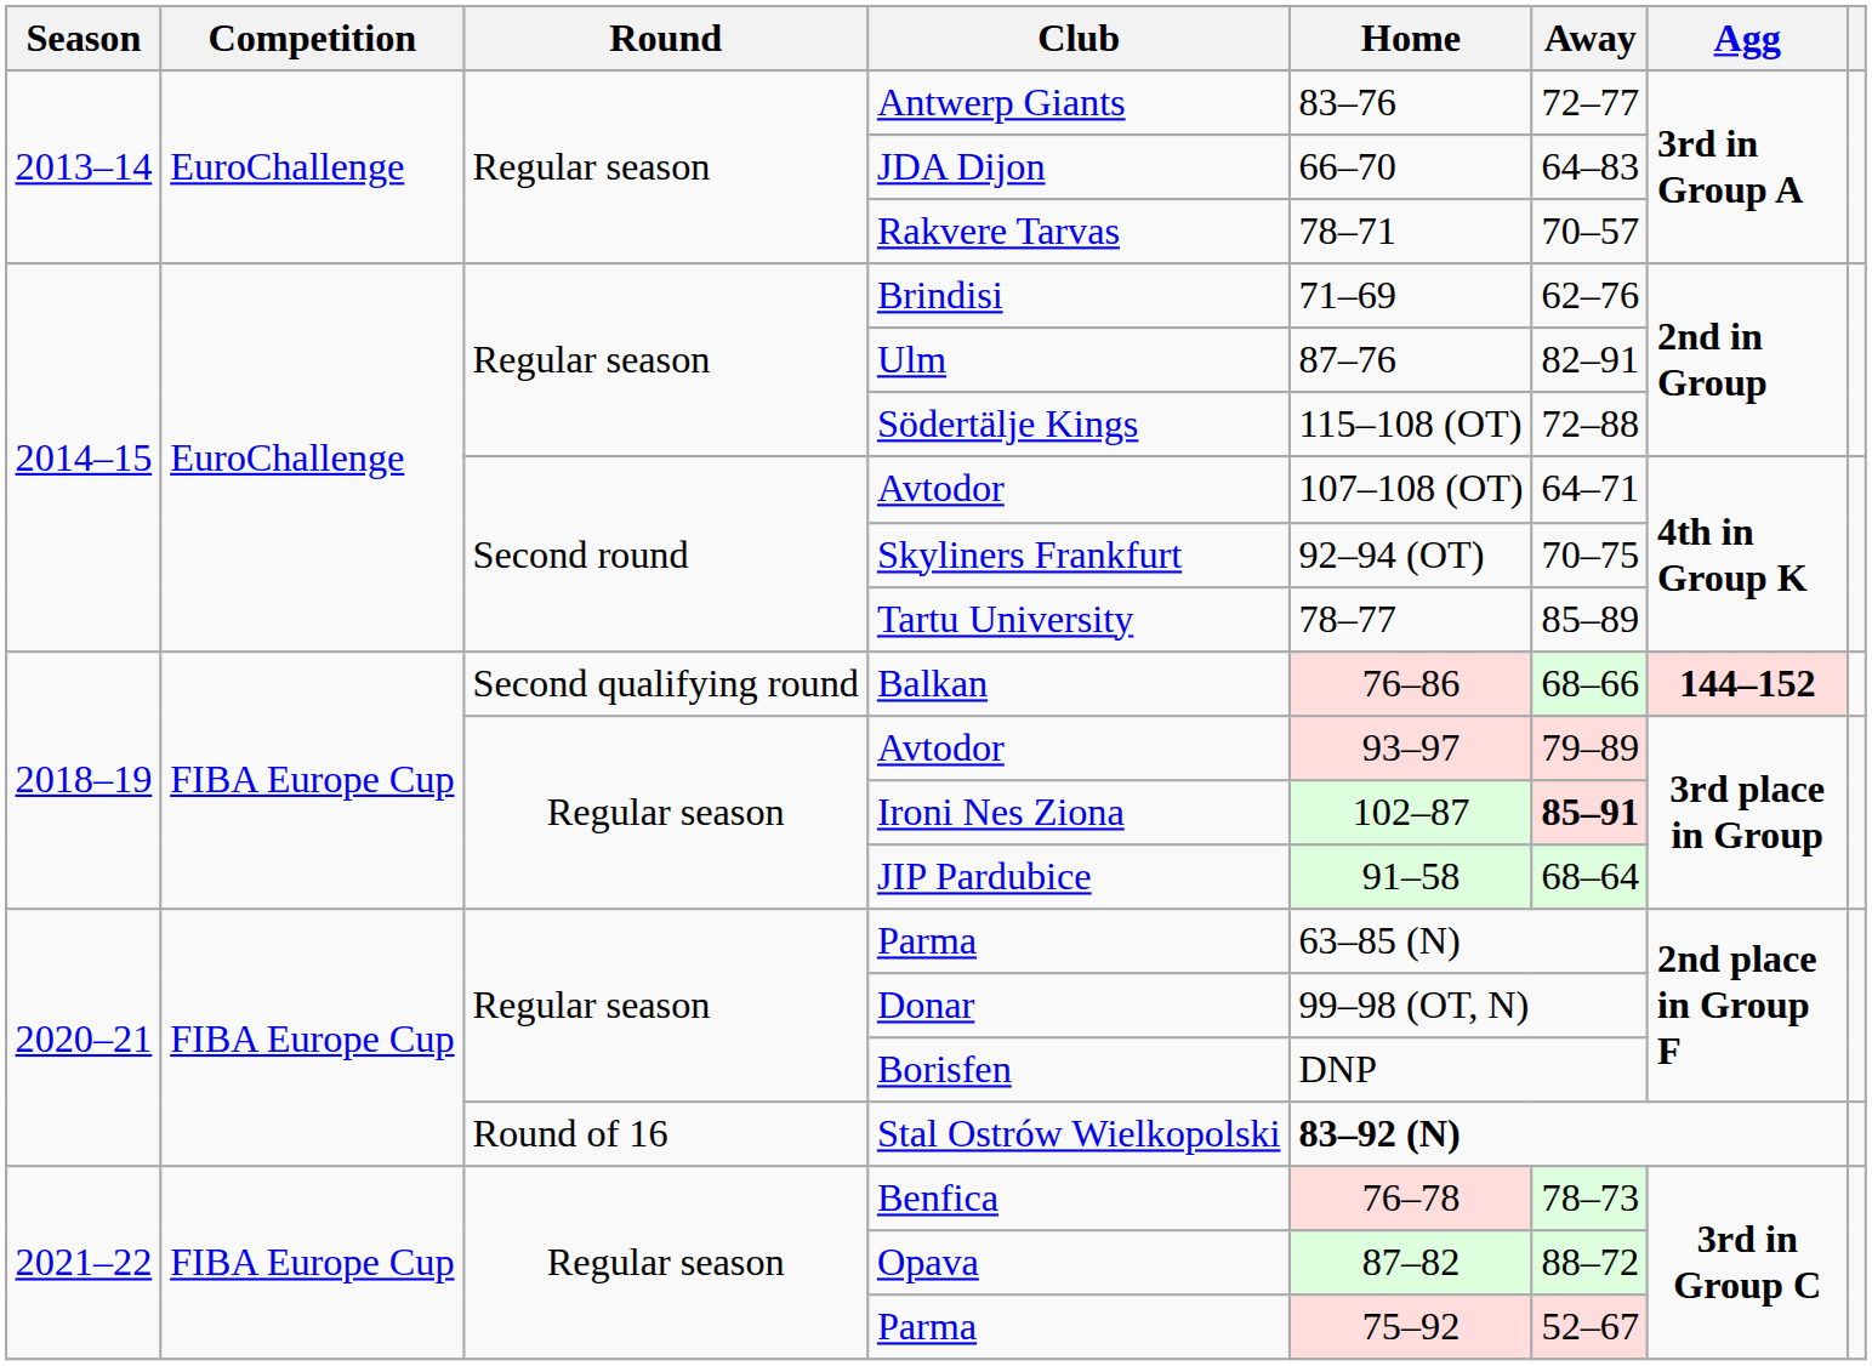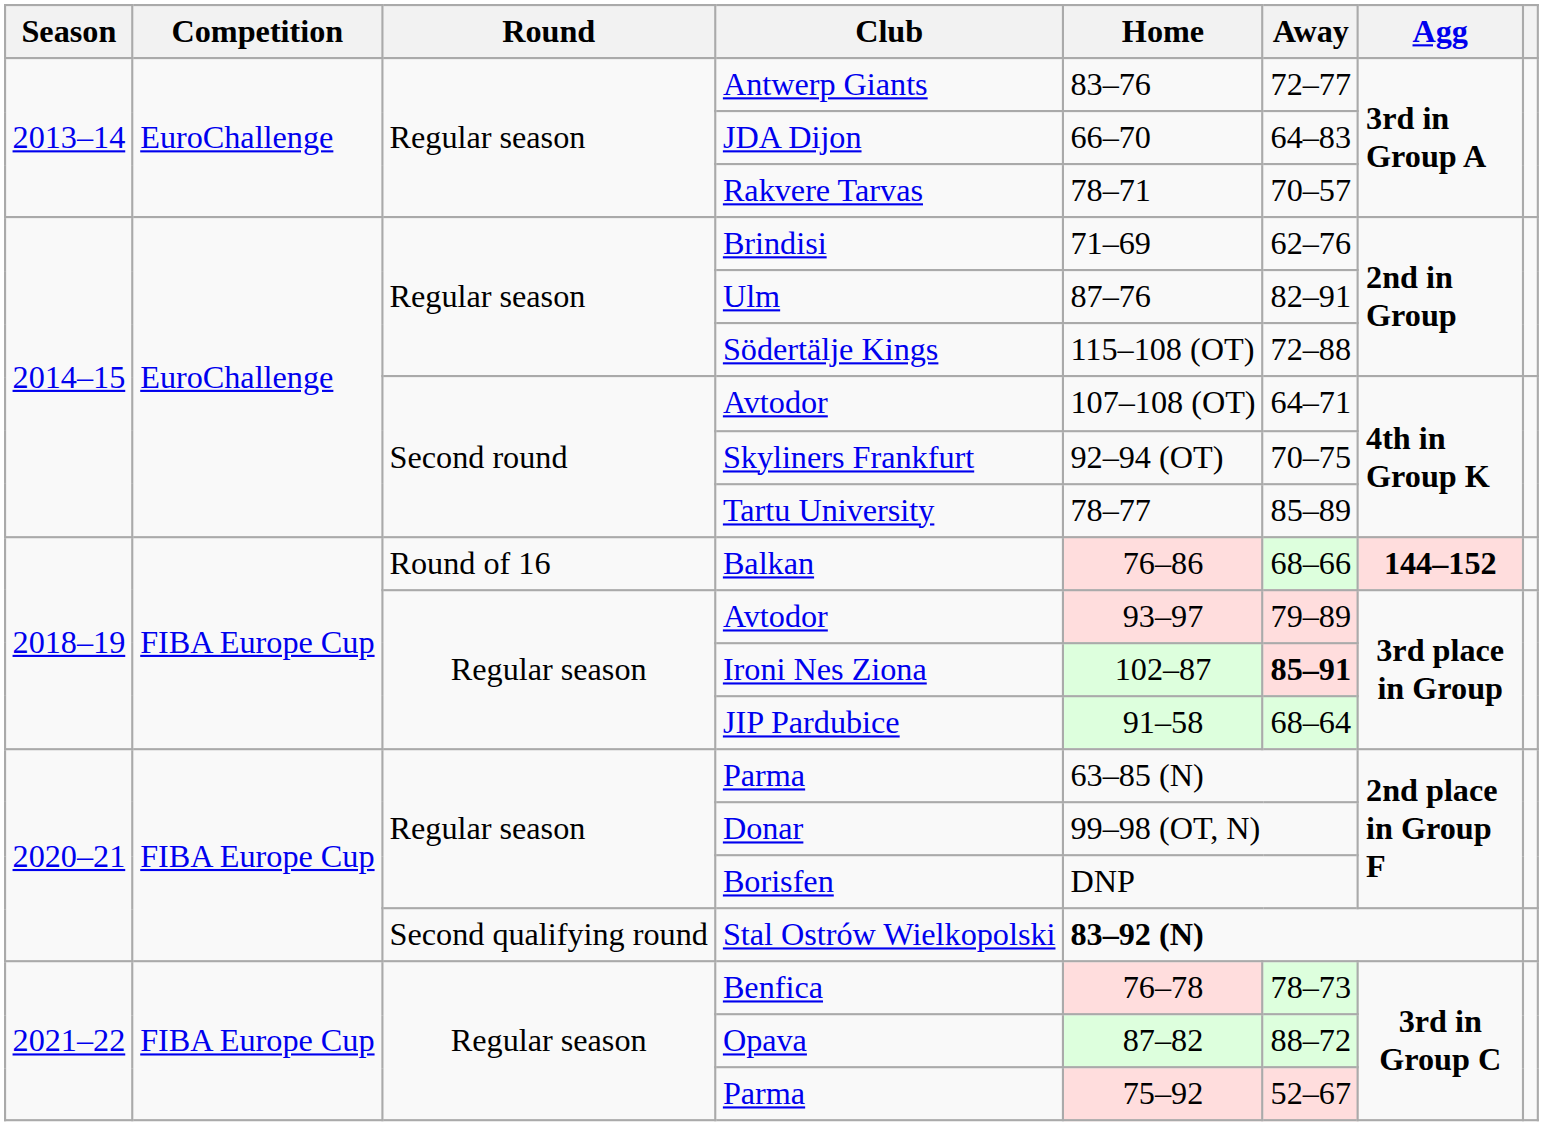 <table class="wikitable mw-collapsible" style="font-size:95%;">
 <tr>
 <th>Season</th>
 <th>Competition</th>
 <th>Round</th>
 <th>Club</th>
 <th>Home</th>
 <th>Away</th>
 <th width="70"><a href='#'>Agg</a></th>
 <th></th>
 </tr>
 <tr>
 <td rowspan="3"><a href='#'>2013–14</a></td>
 <td rowspan="3"><a href='#'>EuroChallenge</a></td>
 <td rowspan="3">Regular season</td>
 <td> <a href='#'>Antwerp Giants</a></td>
 <td>83–76</td>
 <td>72–77</td>
 <td rowspan="3"><strong>3rd in Group A</strong></td>
 <td rowspan="3"></td>
 </tr>
 <tr>
 <td> <a href='#'>JDA Dijon</a></td>
 <td>66–70</td>
 <td>64–83</td>
 </tr>
 <tr>
 <td> <a href='#'>Rakvere Tarvas</a></td>
 <td>78–71</td>
 <td>70–57</td>
 </tr>
 <tr>
 <td rowspan="6"><a href='#'>2014–15</a></td>
 <td rowspan="6"><a href='#'>EuroChallenge</a></td>
 <td rowspan="3">Regular season</td>
 <td> <a href='#'>Brindisi</a></td>
 <td>71–69</td>
 <td>62–76</td>
 <td rowspan="3"><strong>2nd in Group</strong></td>
 <td rowspan="3"></td>
 </tr>
 <tr>
 <td> <a href='#'>Ulm</a></td>
 <td>87–76</td>
 <td>82–91</td>
 </tr>
 <tr>
 <td> <a href='#'>Södertälje Kings</a></td>
 <td>115–108 (OT)</td>
 <td>72–88</td>
 </tr>
 <tr>
 <td rowspan="3">Second round</td>
 <td> <a href='#'>Avtodor</a></td>
 <td>107–108 (OT)</td>
 <td>64–71</td>
 <td rowspan="3"><strong>4th in Group K</strong></td>
 <td rowspan="3"></td>
 </tr>
 <tr>
 <td> <a href='#'>Skyliners Frankfurt</a></td>
 <td>92–94 (OT)</td>
 <td>70–75</td>
 </tr>
 <tr>
 <td> <a href='#'>Tartu University</a></td>
 <td>78–77</td>
 <td>85–89</td>
 </tr>
 <tr>
 <td rowspan="4"><a href='#'>2018–19</a></td>
 <td rowspan="4"><a href='#'>FIBA Europe Cup</a></td>
-<td style="text-align:center;">Second qualifying round</td>
+<td>Round of 16</td>
 <td> <a href='#'>Balkan</a></td>
 <td style="text-align:center;" bgcolor=#fdd>76–86</td>
 <td style="text-align:center;" bgcolor=#dfd>68–66</td>
 <td style="text-align:center;" bgcolor=#fdd><strong>144–152</strong></td>
 <td></td>
 </tr>
 <tr>
 <td rowspan=3 style="text-align:center;">Regular season</td>
 <td> <a href='#'>Avtodor</a></td>
 <td style="text-align:center;" bgcolor=#fdd>93–97</td>
 <td style="text-align:center;" bgcolor=#fdd>79–89</td>
 <td rowspan=3 style="text-align:center;"><strong>3rd place in Group</strong></td>
 <td rowspan="3"></td>
 </tr>
 <tr>
 <td> <a href='#'>Ironi Nes Ziona</a></td>
 <td style="text-align:center;" bgcolor=#dfd>102–87</td>
 <td style="text-align:center;" bgcolor=#fdd><strong>85–91</strong></td>
 </tr>
 <tr>
 <td> <a href='#'>JIP Pardubice</a></td>
 <td style="text-align:center;" bgcolor=#dfd>91–58</td>
 <td style="text-align:center;" bgcolor=#dfd>68–64</td>
 </tr>
 <tr>
 <td rowspan="4"><a href='#'>2020–21</a></td>
 <td rowspan="4"><a href='#'>FIBA Europe Cup</a></td>
 <td rowspan="3">Regular season</td>
 <td> <a href='#'>Parma</a></td>
 <td colspan="2">63–85 (N)</td>
 <td rowspan="3"><strong>2nd place in Group F</strong></td>
 <td rowspan="3"></td>
 </tr>
 <tr>
 <td> <a href='#'>Donar</a></td>
 <td colspan="2">99–98 (OT, N)</td>
 </tr>
 <tr>
 <td> <a href='#'>Borisfen</a></td>
 <td colspan="2">DNP</td>
 </tr>
 <tr>
-<td>Round of 16</td>
+<td style="text-align:center;">Second qualifying round</td>
 <td> <a href='#'>Stal Ostrów Wielkopolski</a></td>
 <td colspan="3"><strong>83–92 (N)</strong></td>
 <td></td>
 </tr>
 <tr>
 <td rowspan="3"><a href='#'>2021–22</a></td>
 <td rowspan="3"><a href='#'>FIBA Europe Cup</a></td>
 <td rowspan="3" style="text-align:center;">Regular season</td>
 <td> <a href='#'>Benfica</a></td>
 <td style="text-align:center;" bgcolor="#fdd">76–78</td>
 <td style="text-align:center;" bgcolor="#dfd">78–73</td>
 <td rowspan="3" style="text-align:center;"><strong>3rd in Group C</strong></td>
 <td rowspan="3"></td>
 </tr>
 <tr>
 <td> <a href='#'>Opava</a></td>
 <td style="text-align:center;" bgcolor=#dfd>87–82</td>
 <td style="text-align:center;" bgcolor=#dfd>88–72</td>
 </tr>
 <tr>
 <td> <a href='#'>Parma</a></td>
 <td style="text-align:center;" bgcolor=#fdd>75–92</td>
 <td style="text-align:center;" bgcolor=#fdd>52–67</td>
 </tr>
 </table>
